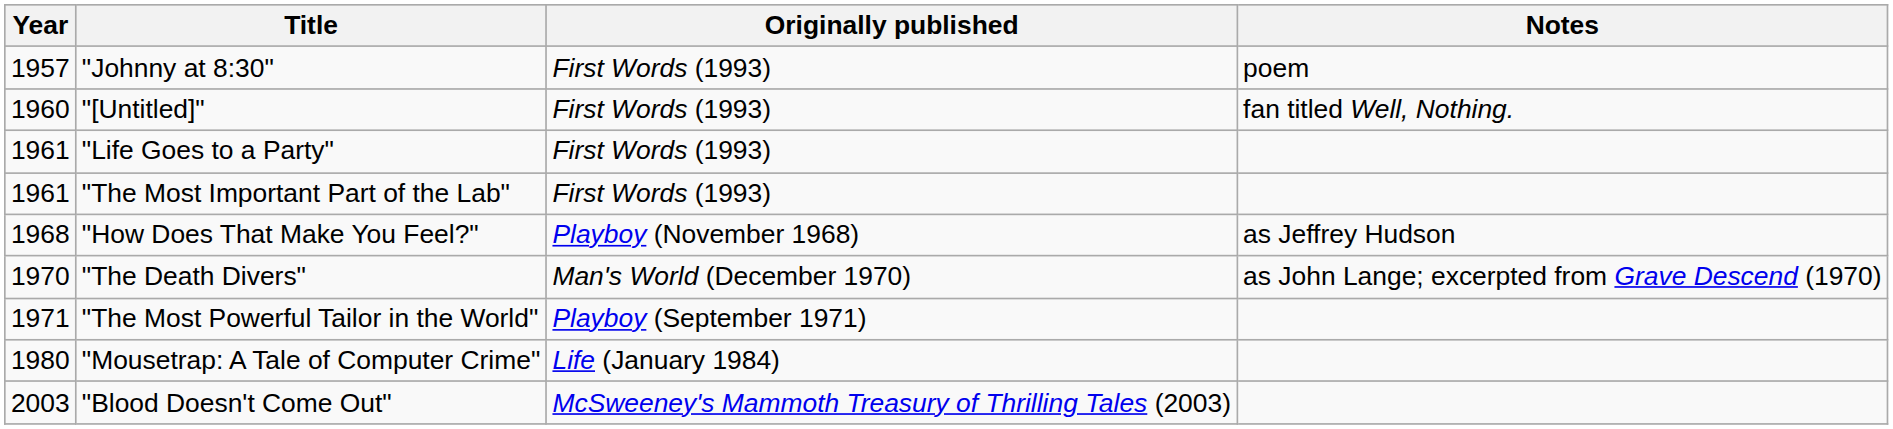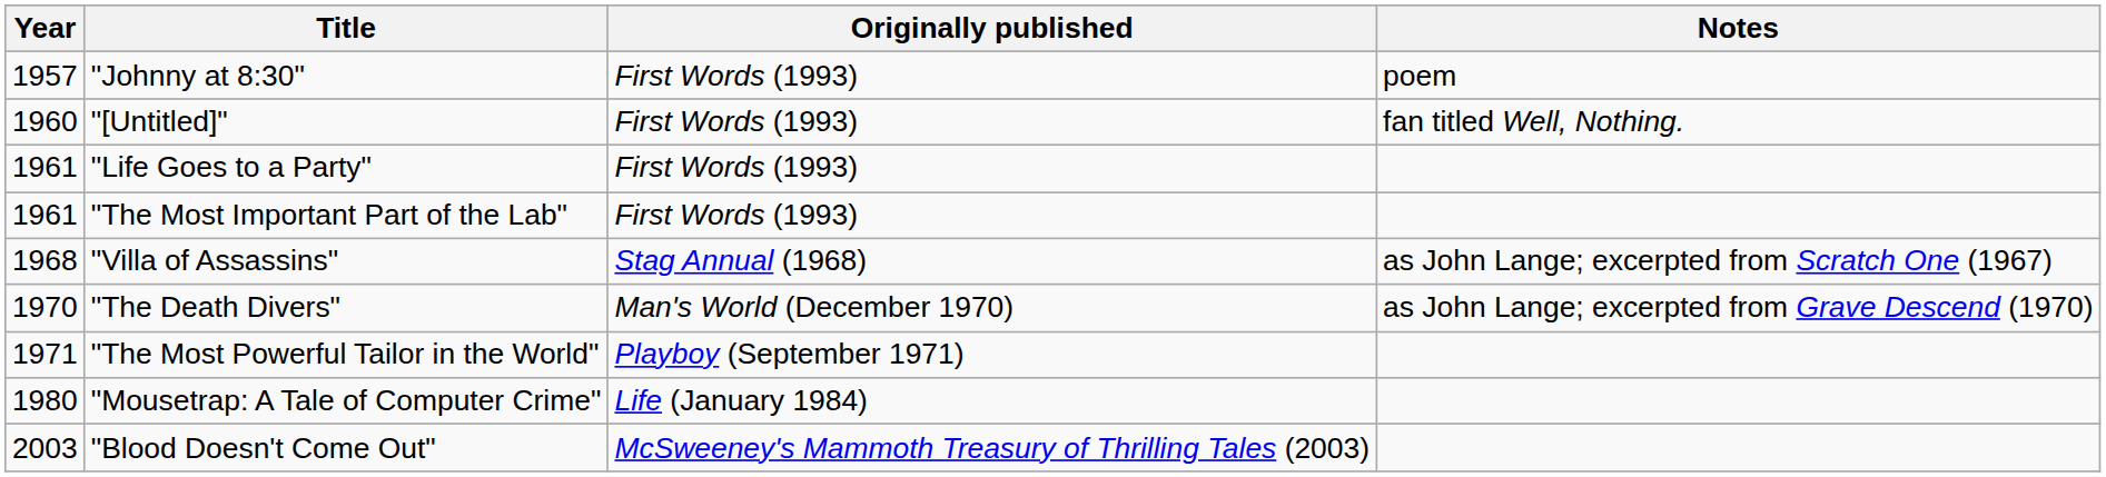 <table class="sortable wikitable">
 <tr>
 <th>Year</th>
 <th>Title</th>
 <th>Originally published</th>
 <th>Notes</th>
 </tr>
 <tr>
 <td>1957</td>
 <td>"Johnny at 8:30"</td>
 <td><em>First Words</em> (1993)</td>
 <td>poem</td>
 </tr>
 <tr>
 <td>1960</td>
 <td>"[Untitled]"</td>
 <td><em>First Words</em> (1993)</td>
 <td>fan titled <em>Well, Nothing.</em></td>
 </tr>
 <tr>
 <td>1961</td>
 <td>"Life Goes to a Party"</td>
 <td><em>First Words</em> (1993)</td>
 <td></td>
 </tr>
 <tr>
 <td>1961</td>
 <td>"The Most Important Part of the Lab"</td>
 <td><em>First Words</em> (1993)</td>
 <td></td>
 </tr>
 <tr>
 <td>1968</td>
-<td>"How Does That Make You Feel?"</td>
-<td><em><a href='#'>Playboy</a></em> (November 1968)</td>
-<td>as Jeffrey Hudson</td>
+<td>"Villa of Assassins"</td>
+<td><em><a href='#'>Stag Annual</a></em> (1968)</td>
+<td>as John Lange; excerpted from <em><a href='#'>Scratch One</a></em> (1967)</td>
 </tr>
 <tr>
 <td>1970</td>
 <td>"The Death Divers"</td>
 <td><em>Man's World</em> (December 1970)</td>
 <td>as John Lange; excerpted from <em><a href='#'>Grave Descend</a></em> (1970)</td>
 </tr>
 <tr>
 <td>1971</td>
 <td>"The Most Powerful Tailor in the World"</td>
 <td><em><a href='#'>Playboy</a></em> (September 1971)</td>
 <td></td>
 </tr>
 <tr>
 <td>1980</td>
 <td>"Mousetrap: A Tale of Computer Crime"</td>
 <td><em><a href='#'>Life</a></em> (January 1984)</td>
 <td></td>
 </tr>
 <tr>
 <td>2003</td>
 <td>"Blood Doesn't Come Out"</td>
 <td><em><a href='#'>McSweeney's Mammoth Treasury of Thrilling Tales</a></em> (2003)</td>
 <td></td>
 </tr>
 </table>
